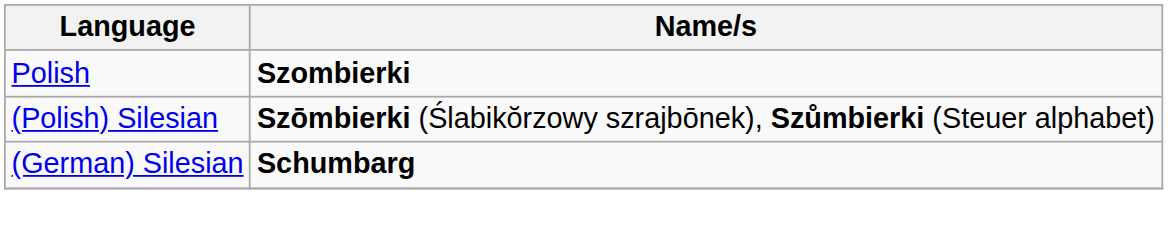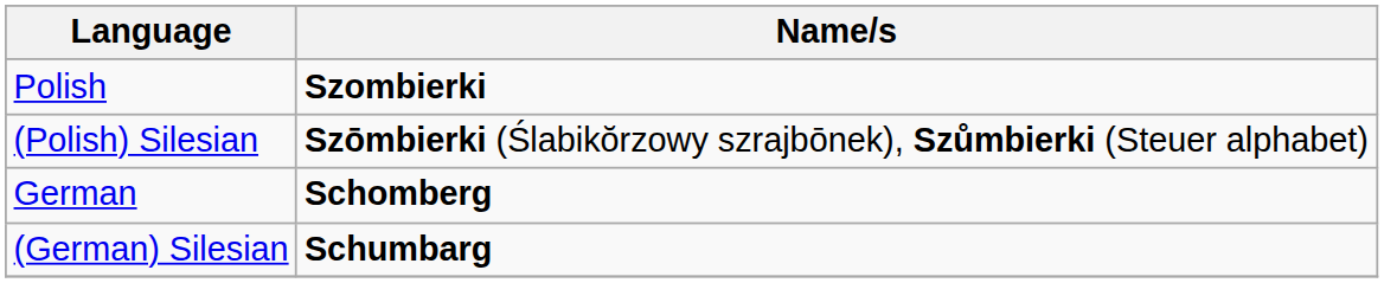 <table class="wikitable">
 <tr>
 <th>Language</th>
 <th>Name/s</th>
 </tr>
 <tr>
 <td><a href='#'>Polish</a></td>
 <td><strong>Szombierki</strong></td>
 </tr>
 <tr>
 <td><a href='#'>(Polish) Silesian</a></td>
 <td><strong>Szōmbierki</strong> (Ślabikŏrzowy szrajbōnek), <strong>Szůmbierki</strong> (Steuer alphabet)</td>
 </tr>
 <tr>
+<td><a href='#'>German</a></td>
+<td><strong>Schomberg</strong></td>
+</tr>
+<tr>
 <td><a href='#'>(German) Silesian</a></td>
 <td><strong>Schumbarg</strong></td>
 </tr>
 <tr>
 </tr>
 </table>
